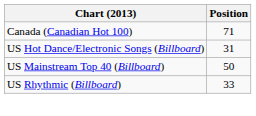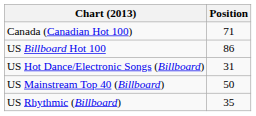 <table class="wikitable sortable">
 <tr>
 <th scope="col">Chart (2013)</th>
 <th scope="col">Position</th>
 </tr>
 <tr>
 <td>Canada (<a href='#'>Canadian Hot 100</a>)</td>
 <td style="text-align:center;">71</td>
+</tr>
+<tr>
+<td>US <a href='#'><em>Billboard</em> Hot 100</a></td>
+<td style="text-align:center;">86</td>
 </tr>
 <tr>
 <td>US <a href='#'>Hot Dance/Electronic Songs</a> (<em><a href='#'>Billboard</a></em>)</td>
 <td style="text-align:center;">31</td>
 </tr>
 <tr>
 <td>US <a href='#'>Mainstream Top 40</a> (<em><a href='#'>Billboard</a></em>)</td>
 <td style="text-align:center;">50</td>
 </tr>
 <tr>
 <td>US <a href='#'>Rhythmic</a> (<em><a href='#'>Billboard</a></em>)</td>
-<td style="text-align:center;">33</td>
+<td style="text-align:center;">35</td>
 </tr>
 </table>
